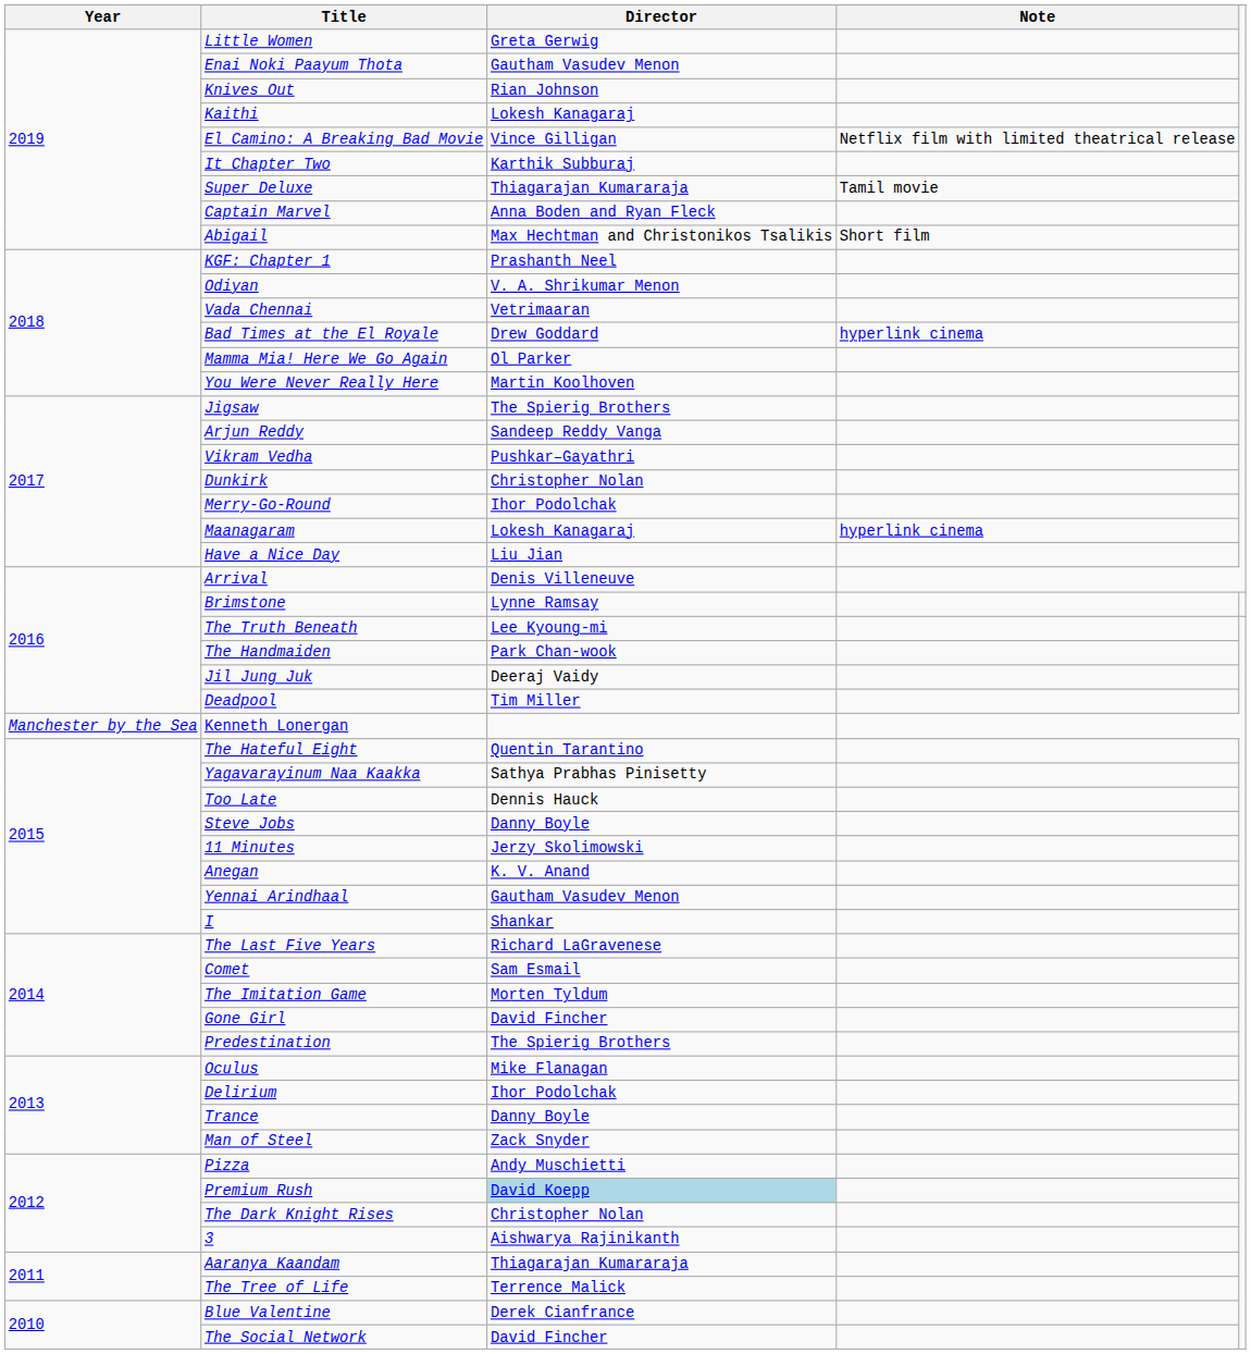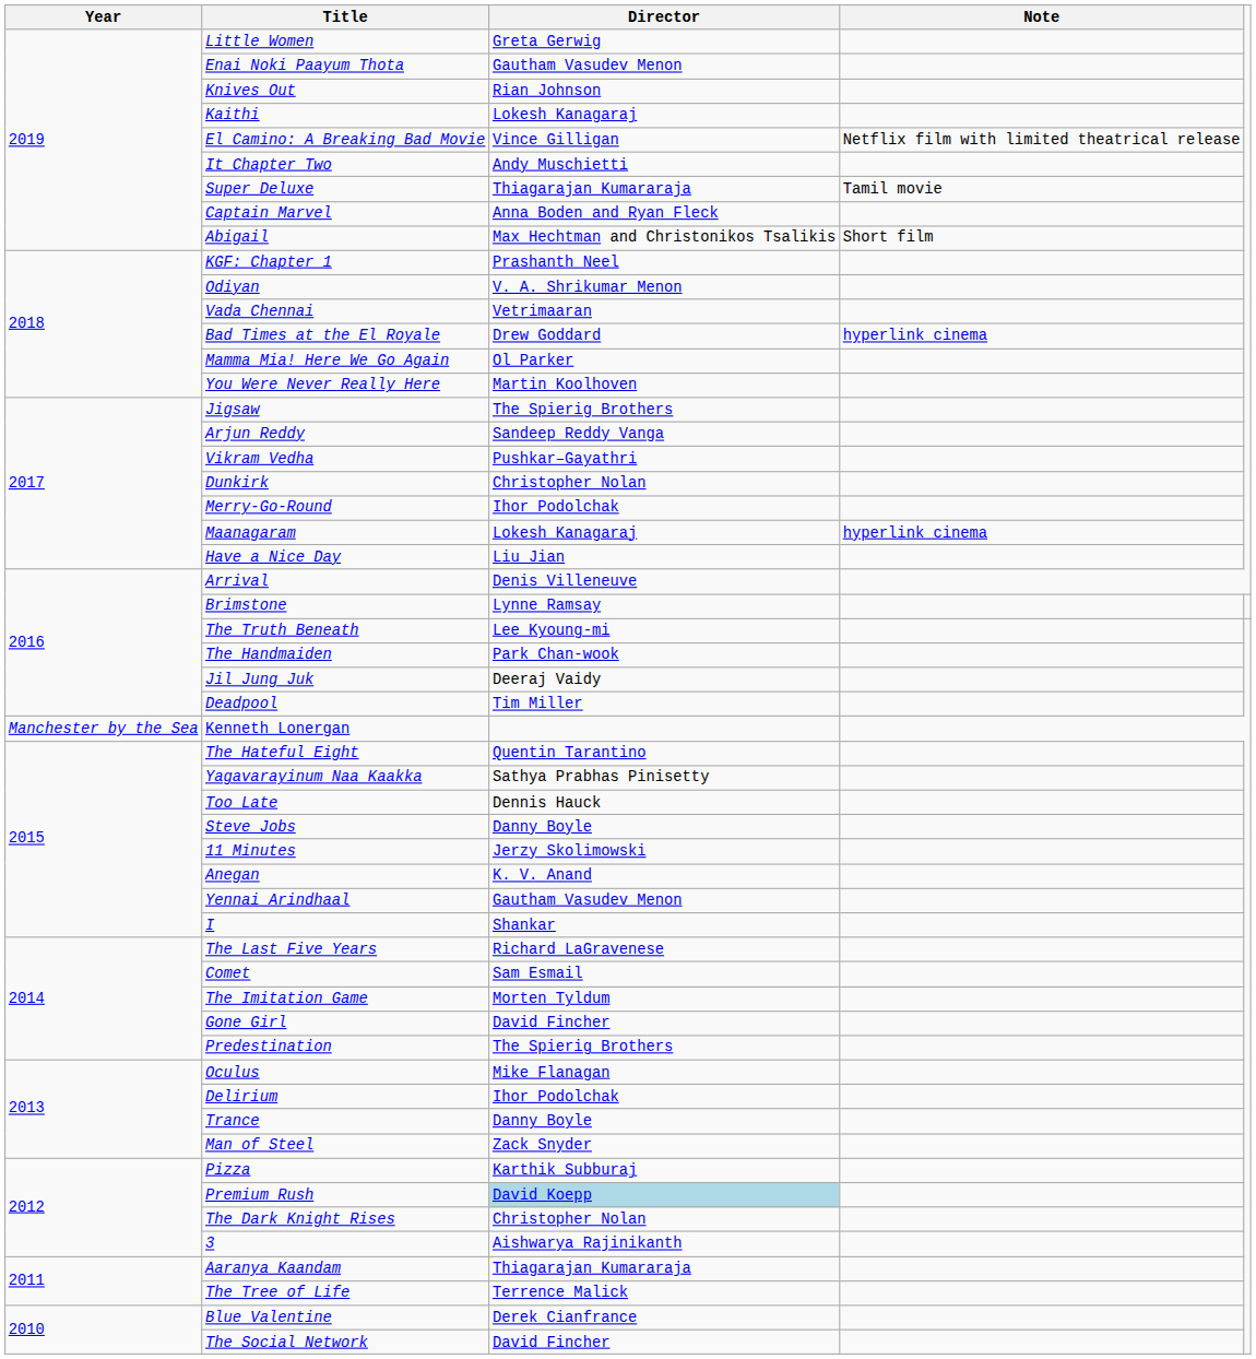 <table class="wikitable">
 <tr>
 <th>Year</th>
 <th>Title</th>
 <th>Director</th>
 <th>Note</th>
 </tr>
 <tr>
 <td rowspan="9"><a href='#'>2019</a></td>
 <td><em><a href='#'>Little Women</a></em></td>
 <td><a href='#'>Greta Gerwig</a></td>
 <td></td>
 </tr>
 <tr>
 <td><em><a href='#'>Enai Noki Paayum Thota</a></em></td>
 <td><a href='#'>Gautham Vasudev Menon</a></td>
 <td></td>
 </tr>
 <tr>
 <td><em><a href='#'>Knives Out</a></em></td>
 <td><a href='#'>Rian Johnson</a></td>
 <td></td>
 </tr>
 <tr>
 <td><em><a href='#'>Kaithi</a></em></td>
 <td><a href='#'>Lokesh Kanagaraj</a></td>
 <td></td>
 </tr>
 <tr>
 <td><em><a href='#'>El Camino: A Breaking Bad Movie</a></em></td>
 <td><a href='#'>Vince Gilligan</a></td>
 <td>Netflix film with limited theatrical release</td>
 </tr>
 <tr>
 <td><em><a href='#'>It Chapter Two</a></em></td>
-<td><a href='#'>Karthik Subburaj</a></td>
+<td><a href='#'>Andy Muschietti</a></td>
 <td></td>
 </tr>
 <tr>
 <td><em><a href='#'>Super Deluxe</a></em></td>
 <td><a href='#'>Thiagarajan Kumararaja</a></td>
 <td>Tamil movie</td>
 </tr>
 <tr>
 <td><a href='#'><em>Captain Marvel</em></a></td>
 <td><a href='#'>Anna Boden and Ryan Fleck</a></td>
 <td></td>
 </tr>
 <tr>
 <td><em><a href='#'>Abigail</a></em></td>
 <td><a href='#'>Max Hechtman</a> and Christonikos Tsalikis</td>
 <td>Short film</td>
 </tr>
 <tr>
 <td rowspan="6"><a href='#'>2018</a></td>
 <td><em><a href='#'>KGF: Chapter 1</a></em></td>
 <td><a href='#'>Prashanth Neel</a></td>
 <td></td>
 </tr>
 <tr>
 <td><em><a href='#'>Odiyan</a></em></td>
 <td><a href='#'>V. A. Shrikumar Menon</a></td>
 <td></td>
 </tr>
 <tr>
 <td><em><a href='#'>Vada Chennai</a></em></td>
 <td><a href='#'>Vetrimaaran</a></td>
 <td></td>
 </tr>
 <tr>
 <td><em><a href='#'>Bad Times at the El Royale</a></em></td>
 <td><a href='#'>Drew Goddard</a></td>
 <td><a href='#'>hyperlink cinema</a></td>
 </tr>
 <tr>
 <td><em><a href='#'>Mamma Mia! Here We Go Again</a></em></td>
 <td><a href='#'>Ol Parker</a></td>
 <td></td>
 </tr>
 <tr>
 <td><em><a href='#'>You Were Never Really Here</a></em></td>
 <td><a href='#'>Martin Koolhoven</a></td>
 <td></td>
 </tr>
 <tr>
 <td rowspan="7"><a href='#'>2017</a></td>
 <td><em><a href='#'>Jigsaw</a></em></td>
 <td><a href='#'>The Spierig Brothers</a></td>
 <td></td>
 </tr>
 <tr>
 <td><em><a href='#'>Arjun Reddy</a></em></td>
 <td><a href='#'>Sandeep Reddy Vanga</a></td>
 <td></td>
 </tr>
 <tr>
 <td><em><a href='#'>Vikram Vedha</a></em></td>
 <td><a href='#'>Pushkar–Gayathri</a></td>
 <td></td>
 </tr>
 <tr>
 <td><em><a href='#'>Dunkirk</a></em></td>
 <td><a href='#'>Christopher Nolan</a></td>
 <td></td>
 </tr>
 <tr>
 <td><em><a href='#'>Merry-Go-Round</a></em></td>
 <td><a href='#'>Ihor Podolchak</a></td>
 <td></td>
 </tr>
 <tr>
 <td><em><a href='#'>Maanagaram</a></em></td>
 <td><a href='#'>Lokesh Kanagaraj</a></td>
 <td><a href='#'>hyperlink cinema</a></td>
 </tr>
 <tr>
 <td><em><a href='#'>Have a Nice Day</a></em></td>
 <td><a href='#'>Liu Jian</a></td>
 <td></td>
 </tr>
 <tr>
 <td rowspan="6"><a href='#'>2016</a></td>
 <td><a href='#'><em>Arrival</em></a></td>
 <td><a href='#'>Denis Villeneuve</a></td>
 </tr>
 <tr>
 <td><em><a href='#'>Brimstone</a></em></td>
 <td><a href='#'>Lynne Ramsay</a></td>
 <td></td>
 <td></td>
 </tr>
 <tr>
 <td><em><a href='#'>The Truth Beneath</a></em></td>
 <td><a href='#'>Lee Kyoung-mi</a></td>
 <td></td>
 </tr>
 <tr>
 <td><em><a href='#'>The Handmaiden</a></em></td>
 <td><a href='#'>Park Chan-wook</a></td>
 <td></td>
 </tr>
 <tr>
 <td><em><a href='#'>Jil Jung Juk</a></em></td>
 <td>Deeraj Vaidy</td>
 <td></td>
 </tr>
 <tr>
 <td><em><a href='#'>Deadpool</a></em></td>
 <td><a href='#'>Tim Miller</a></td>
 <td></td>
 </tr>
 <tr>
 <td><em><a href='#'>Manchester by the Sea</a></em></td>
 <td><a href='#'>Kenneth Lonergan</a></td>
 <td></td>
 </tr>
 <tr>
 <td rowspan="8"><a href='#'>2015</a></td>
 <td><em><a href='#'>The Hateful Eight</a></em></td>
 <td><a href='#'>Quentin Tarantino</a></td>
 <td></td>
 </tr>
 <tr>
 <td><em><a href='#'>Yagavarayinum Naa Kaakka</a></em></td>
 <td>Sathya Prabhas Pinisetty</td>
 <td></td>
 </tr>
 <tr>
 <td><a href='#'><em>Too Late</em></a></td>
 <td>Dennis Hauck</td>
 <td></td>
 </tr>
 <tr>
 <td><em><a href='#'>Steve Jobs</a></em></td>
 <td><a href='#'>Danny Boyle</a></td>
 <td></td>
 </tr>
 <tr>
 <td><a href='#'><em>11 Minutes</em></a></td>
 <td><a href='#'>Jerzy Skolimowski</a></td>
 <td></td>
 </tr>
 <tr>
 <td><em><a href='#'>Anegan</a></em></td>
 <td><a href='#'>K. V. Anand</a></td>
 <td></td>
 </tr>
 <tr>
 <td><em><a href='#'>Yennai Arindhaal</a></em></td>
 <td><a href='#'>Gautham Vasudev Menon</a></td>
 <td></td>
 </tr>
 <tr>
 <td><em><a href='#'>I</a></em></td>
 <td><a href='#'>Shankar</a></td>
 <td></td>
 </tr>
 <tr>
 <td rowspan="5"><a href='#'>2014</a></td>
 <td><em><a href='#'>The Last Five Years</a></em></td>
 <td><a href='#'>Richard LaGravenese</a></td>
 <td></td>
 </tr>
 <tr>
 <td><em><a href='#'>Comet</a></em></td>
 <td><a href='#'>Sam Esmail</a></td>
 <td></td>
 </tr>
 <tr>
 <td><em><a href='#'>The Imitation Game</a></em></td>
 <td><a href='#'>Morten Tyldum</a></td>
 <td></td>
 </tr>
 <tr>
 <td><em><a href='#'>Gone Girl</a></em></td>
 <td><a href='#'>David Fincher</a></td>
 <td></td>
 </tr>
 <tr>
 <td><em><a href='#'>Predestination</a></em></td>
 <td><a href='#'>The Spierig Brothers</a></td>
 <td></td>
 </tr>
 <tr>
 <td rowspan="4"><a href='#'>2013</a></td>
 <td><em><a href='#'>Oculus</a></em></td>
 <td><a href='#'>Mike Flanagan</a></td>
 <td></td>
 </tr>
 <tr>
 <td><em><a href='#'>Delirium</a></em></td>
 <td><a href='#'>Ihor Podolchak</a></td>
 <td></td>
 </tr>
 <tr>
 <td><em><a href='#'>Trance</a></em></td>
 <td><a href='#'>Danny Boyle</a></td>
 <td></td>
 </tr>
 <tr>
 <td><em><a href='#'>Man of Steel</a></em></td>
 <td><a href='#'>Zack Snyder</a></td>
 <td></td>
 </tr>
 <tr>
 <td rowspan="4"><a href='#'>2012</a></td>
 <td><em><a href='#'>Pizza</a></em></td>
-<td><a href='#'>Andy Muschietti</a></td>
+<td><a href='#'>Karthik Subburaj</a></td>
 <td></td>
 </tr>
 <tr>
 <td><em><a href='#'>Premium Rush</a></em></td>
 <td style="background: lightblue;"><a href='#'>David Koepp</a></td>
 <td></td>
 </tr>
 <tr>
 <td><em><a href='#'>The Dark Knight Rises</a></em></td>
 <td><a href='#'>Christopher Nolan</a></td>
 <td></td>
 </tr>
 <tr>
 <td><em><a href='#'>3</a></em></td>
 <td><a href='#'>Aishwarya Rajinikanth</a></td>
 <td></td>
 </tr>
 <tr>
 <td rowspan="2"><a href='#'>2011</a></td>
 <td><em><a href='#'>Aaranya Kaandam</a></em></td>
 <td><a href='#'>Thiagarajan Kumararaja</a></td>
 <td></td>
 </tr>
 <tr>
 <td><a href='#'><em>The Tree of Life</em></a></td>
 <td><a href='#'>Terrence Malick</a></td>
 <td></td>
 </tr>
 <tr>
 <td rowspan="2"><a href='#'>2010</a></td>
 <td><em><a href='#'>Blue Valentine</a></em></td>
 <td><a href='#'>Derek Cianfrance</a></td>
 <td></td>
 </tr>
 <tr>
 <td><em><a href='#'>The Social Network</a></em></td>
 <td><a href='#'>David Fincher</a></td>
 <td></td>
 </tr>
 </table>
